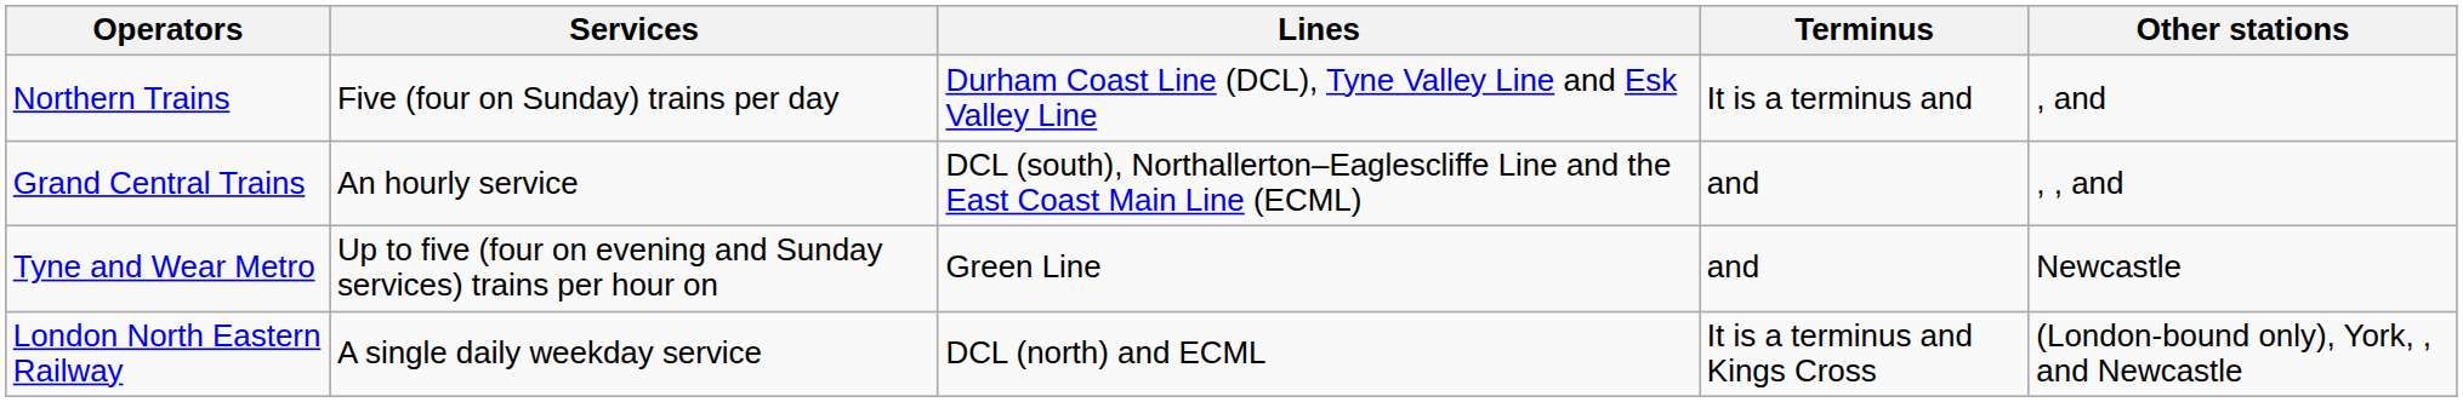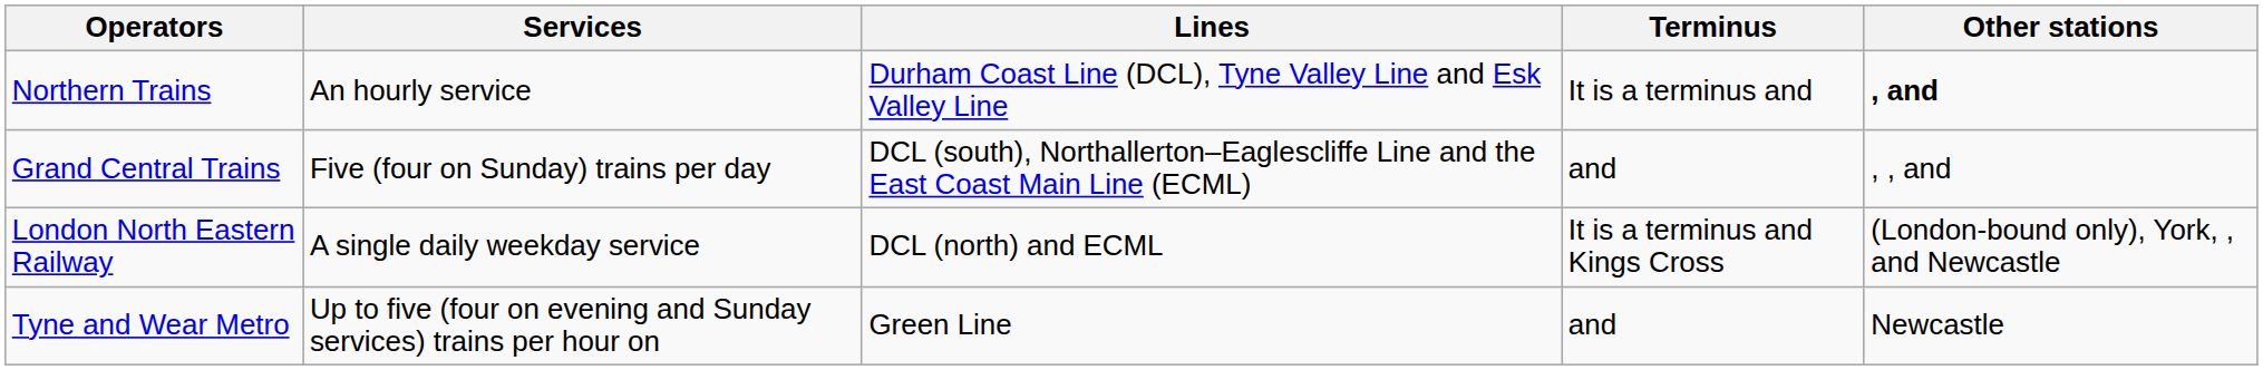 <table class="wikitable">
 <tr>
 <th>Operators</th>
 <th>Services</th>
 <th>Lines</th>
 <th>Terminus</th>
 <th>Other stations</th>
 </tr>
 <tr>
 <td><a href='#'>Northern Trains</a></td>
-<td>Five (four on Sunday) trains per day</td>
+<td>An hourly service</td>
 <td><a href='#'>Durham Coast Line</a> (DCL), <a href='#'>Tyne Valley Line</a> and <a href='#'>Esk Valley Line</a></td>
 <td>It is a terminus and </td>
-<td>,  and </td>
+<td><strong>,  and </strong></td>
 </tr>
 <tr>
 <td><a href='#'>Grand Central Trains</a></td>
-<td>An hourly service</td>
+<td>Five (four on Sunday) trains per day</td>
 <td>DCL (south), Northallerton–Eaglescliffe Line and the <a href='#'>East Coast Main Line</a> (ECML)</td>
 <td> and </td>
 <td>, ,  and </td>
+</tr>
+<tr>
+<td><a href='#'>London North Eastern Railway</a></td>
+<td>A single daily weekday service</td>
+<td>DCL (north) and ECML</td>
+<td>It is a terminus and Kings Cross</td>
+<td> (London-bound only), York, ,  and Newcastle</td>
 </tr>
 <tr>
 <td><a href='#'>Tyne and Wear Metro</a></td>
 <td>Up to five (four on evening and Sunday services) trains per hour on</td>
 <td>Green Line</td>
 <td> and </td>
 <td>Newcastle</td>
 </tr>
-<tr>
-<td><a href='#'>London North Eastern Railway</a></td>
-<td>A single daily weekday service</td>
-<td>DCL (north) and ECML</td>
-<td>It is a terminus and Kings Cross</td>
-<td> (London-bound only), York, ,  and Newcastle</td>
-</tr>
 </table>
